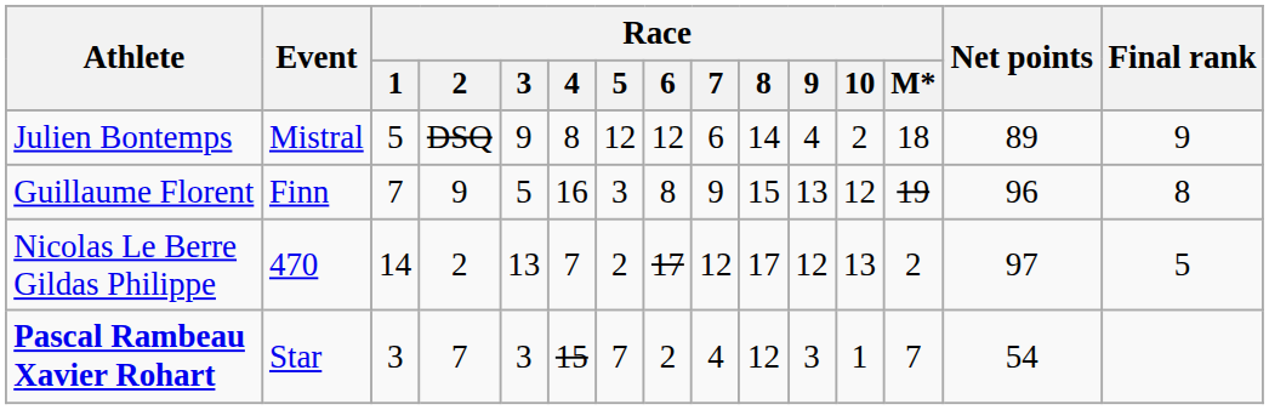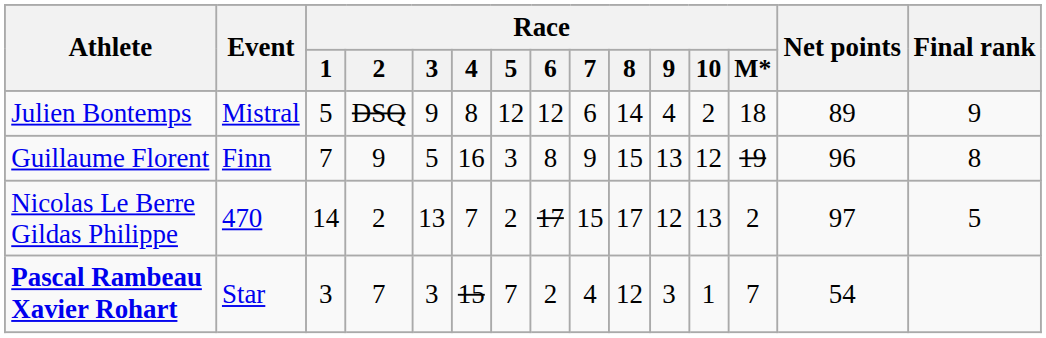 <table class="wikitable" style="font-size:90%">
 <tr>
 <th rowspan=2>Athlete</th>
 <th rowspan=2>Event</th>
 <th colspan=11>Race</th>
 <th rowspan=2>Net points</th>
 <th rowspan=2>Final rank</th>
 </tr>
 <tr style="font-size:95%">
 <th>1</th>
 <th>2</th>
 <th>3</th>
 <th>4</th>
 <th>5</th>
 <th>6</th>
 <th>7</th>
 <th>8</th>
 <th>9</th>
 <th>10</th>
 <th>M*</th>
 </tr>
 <tr align=center>
 <td align=left><a href='#'>Julien Bontemps</a></td>
 <td align=left><a href='#'>Mistral</a></td>
 <td>5</td>
 <td><s>DSQ</s></td>
 <td>9</td>
 <td>8</td>
 <td>12</td>
 <td>12</td>
 <td>6</td>
 <td>14</td>
 <td>4</td>
 <td>2</td>
 <td>18</td>
 <td>89</td>
 <td>9</td>
 </tr>
 <tr align=center>
 <td align=left><a href='#'>Guillaume Florent</a></td>
 <td align=left><a href='#'>Finn</a></td>
 <td>7</td>
 <td>9</td>
 <td>5</td>
 <td>16</td>
 <td>3</td>
 <td>8</td>
 <td>9</td>
 <td>15</td>
 <td>13</td>
 <td>12</td>
 <td><s>19</s></td>
 <td>96</td>
 <td>8</td>
 </tr>
 <tr align=center>
 <td align=left><a href='#'>Nicolas Le Berre</a><br><a href='#'>Gildas Philippe</a></td>
 <td align=left><a href='#'>470</a></td>
 <td>14</td>
 <td>2</td>
 <td>13</td>
 <td>7</td>
 <td>2</td>
 <td><s>17</s></td>
-<td>12</td>
+<td>15</td>
 <td>17</td>
 <td>12</td>
 <td>13</td>
 <td>2</td>
 <td>97</td>
 <td>5</td>
 </tr>
 <tr align=center>
 <td align=left><strong><a href='#'>Pascal Rambeau</a><br><a href='#'>Xavier Rohart</a></strong></td>
 <td align=left><a href='#'>Star</a></td>
 <td>3</td>
 <td>7</td>
 <td>3</td>
 <td><s>15</s></td>
 <td>7</td>
 <td>2</td>
 <td>4</td>
 <td>12</td>
 <td>3</td>
 <td>1</td>
 <td>7</td>
 <td>54</td>
 <td></td>
 </tr>
 </table>
